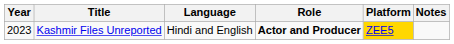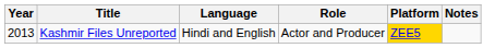 <table class="wikitable">
 <tr>
 <th>Year</th>
 <th>Title</th>
 <th>Language</th>
 <th>Role</th>
 <th>Platform</th>
 <th>Notes</th>
 </tr>
 <tr>
-<td>2023</td>
+<td>2013</td>
 <td><a href='#'>Kashmir Files Unreported</a></td>
 <td>Hindi and English</td>
-<td><strong>Actor and Producer</strong></td>
+<td>Actor and Producer</td>
 <td style="background: gold;"><a href='#'>ZEE5</a></td>
 <td></td>
 </tr>
 </table>
